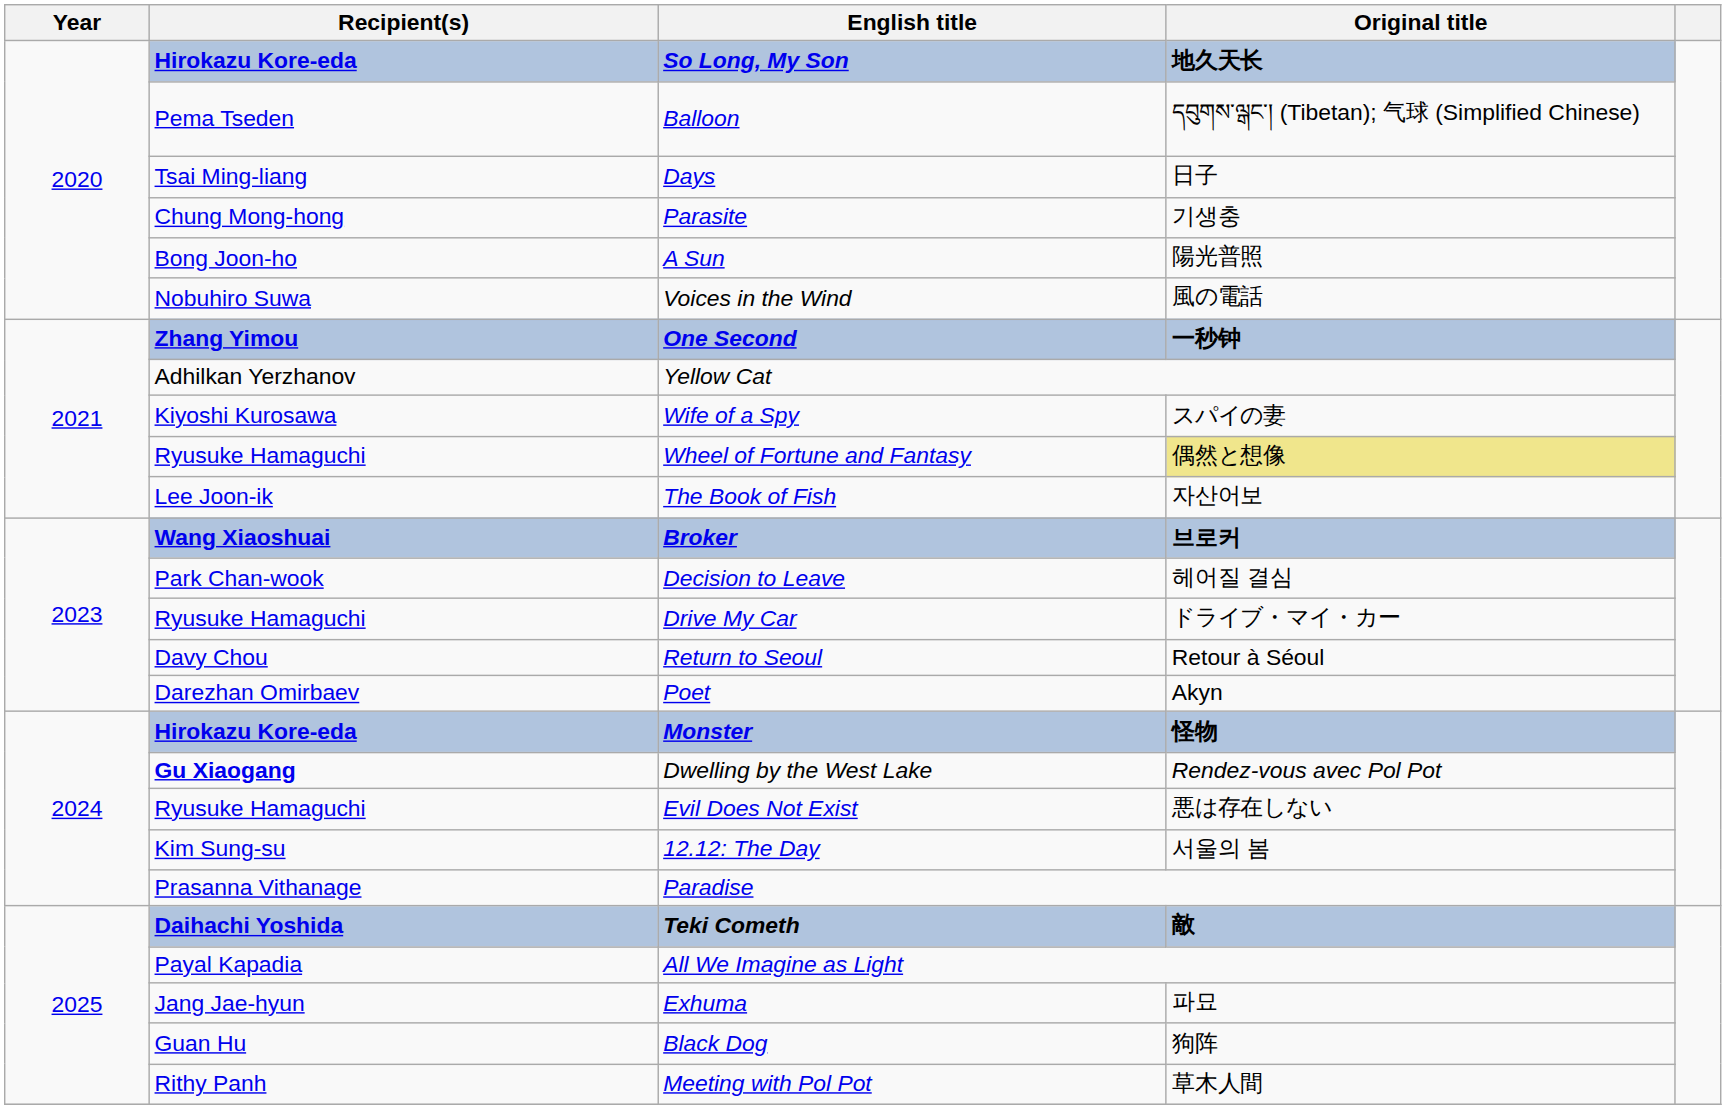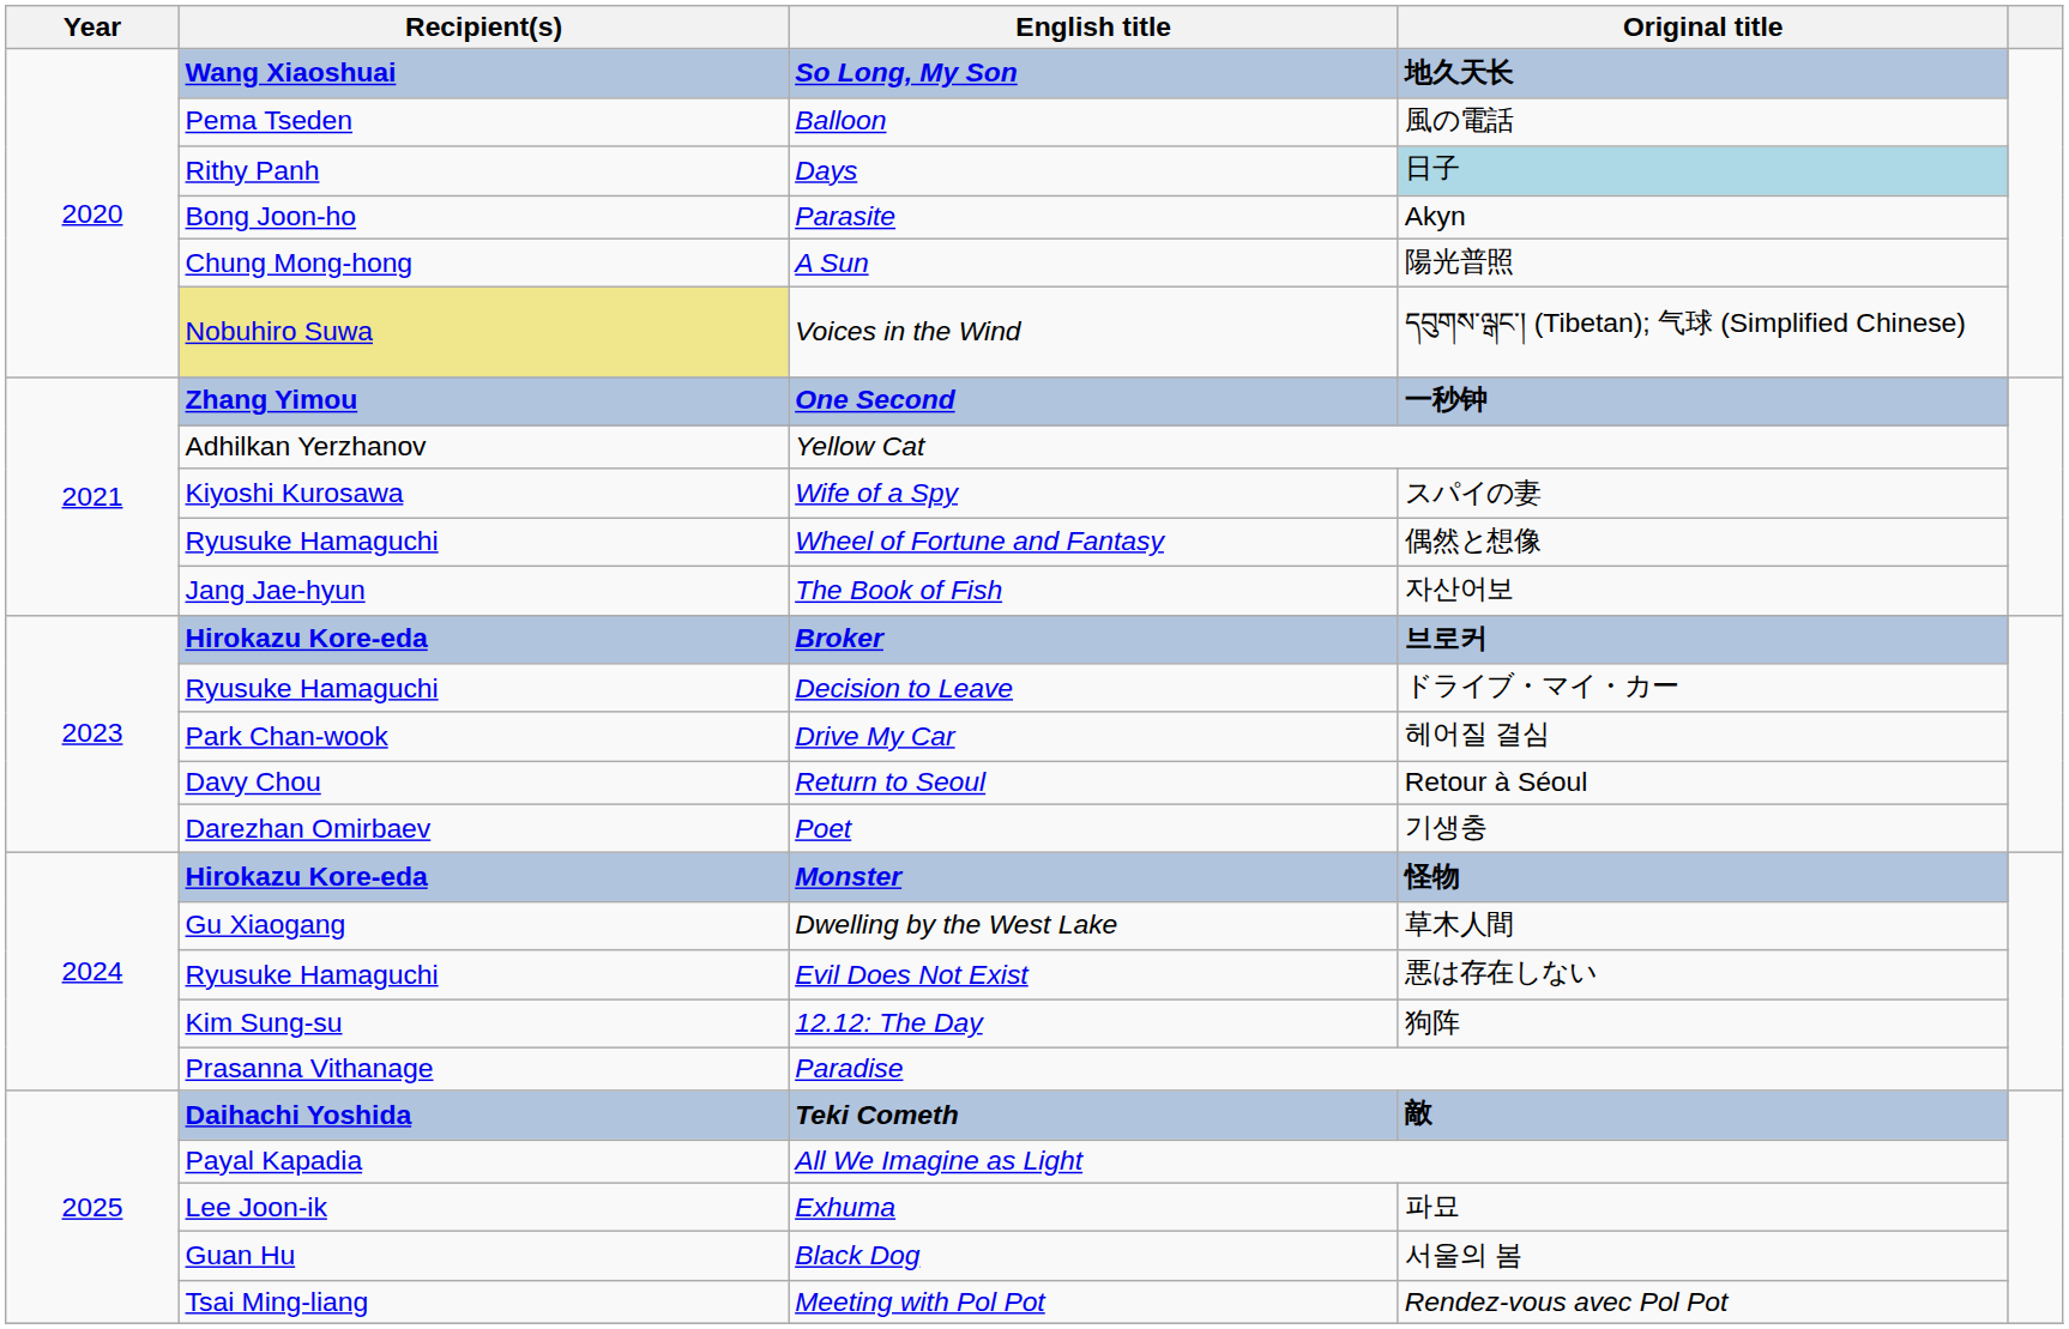 <table class="wikitable" width="95%" cellpadding="5">
 <tr>
 <th width="80">Year</th>
 <th width="300">Recipient(s)</th>
 <th width="300">English title</th>
 <th width="300">Original title</th>
 <th width="20"></th>
 </tr>
 <tr>
 <td rowspan="6" style="text-align:center;"><a href='#'>2020</a></td>
-<td style="background:#B0C4DE;"> <strong><a href='#'>Hirokazu Kore-eda</a></strong></td>
+<td style="background:#B0C4DE;"> <strong><a href='#'>Wang Xiaoshuai</a></strong></td>
 <td style="background:#B0C4DE;"><strong><em><a href='#'>So Long, My Son</a></em></strong></td>
 <td style="background:#B0C4DE;"><strong>地久天长</strong></td>
 <td rowspan="6"><br></td>
 </tr>
 <tr>
 <td> <a href='#'>Pema Tseden</a></td>
 <td><em><a href='#'>Balloon</a></em></td>
-<td>དབུགས་ལྒང་། (Tibetan); 气球 (Simplified Chinese)</td>
+<td>風の電話</td>
 </tr>
 <tr>
-<td> <a href='#'>Tsai Ming-liang</a></td>
+<td> <a href='#'>Rithy Panh</a></td>
 <td><em><a href='#'>Days</a></em></td>
-<td>日子</td>
+<td style="background: lightblue;">日子</td>
+</tr>
+<tr>
+<td> <a href='#'>Bong Joon-ho</a></td>
+<td><em><a href='#'>Parasite</a></em></td>
+<td>Akyn</td>
 </tr>
 <tr>
 <td> <a href='#'>Chung Mong-hong</a></td>
-<td><em><a href='#'>Parasite</a></em></td>
-<td>기생충</td>
-</tr>
-<tr>
-<td> <a href='#'>Bong Joon-ho</a></td>
 <td><em><a href='#'>A Sun</a></em></td>
 <td>陽光普照</td>
 </tr>
 <tr>
-<td> <a href='#'>Nobuhiro Suwa</a></td>
+<td style="background: khaki;"> <a href='#'>Nobuhiro Suwa</a></td>
 <td><em>Voices in the Wind</em></td>
-<td>風の電話</td>
+<td>དབུགས་ལྒང་། (Tibetan); 气球 (Simplified Chinese)</td>
 </tr>
 <tr>
 <td rowspan="5" style="text-align:center;"><a href='#'>2021</a></td>
 <td style="background:#B0C4DE;"> <strong><a href='#'>Zhang Yimou</a></strong></td>
 <td style="background:#B0C4DE;"><strong><em><a href='#'>One Second</a></em></strong></td>
 <td style="background:#B0C4DE;"><strong>一秒钟</strong></td>
 <td rowspan="5"><br></td>
 </tr>
 <tr>
 <td> Adhilkan Yerzhanov</td>
 <td colspan="2"><em>Yellow Cat</em></td>
 </tr>
 <tr>
 <td> <a href='#'>Kiyoshi Kurosawa</a></td>
 <td><em><a href='#'>Wife of a Spy</a></em></td>
 <td>スパイの妻</td>
 </tr>
 <tr>
 <td> <a href='#'>Ryusuke Hamaguchi</a></td>
 <td><em><a href='#'>Wheel of Fortune and Fantasy</a></em></td>
-<td style="background: khaki;">偶然と想像</td>
+<td>偶然と想像</td>
 </tr>
 <tr>
-<td> <a href='#'>Lee Joon-ik</a></td>
+<td> <a href='#'>Jang Jae-hyun</a></td>
 <td><em><a href='#'>The Book of Fish</a></em></td>
 <td>자산어보</td>
 </tr>
 <tr>
 <td rowspan="5" style="text-align:center;"><a href='#'>2023</a></td>
-<td style="background:#B0C4DE;"> <strong><a href='#'>Wang Xiaoshuai</a></strong></td>
+<td style="background:#B0C4DE;"> <strong><a href='#'>Hirokazu Kore-eda</a></strong></td>
 <td style="background:#B0C4DE;"><strong><em><a href='#'>Broker</a></em></strong></td>
 <td style="background:#B0C4DE;"><strong>브로커</strong></td>
 <td rowspan="5"><br></td>
 </tr>
 <tr>
-<td> <a href='#'>Park Chan-wook</a></td>
+<td> <a href='#'>Ryusuke Hamaguchi</a></td>
 <td><em><a href='#'>Decision to Leave</a></em></td>
-<td>헤어질 결심</td>
+<td>ドライブ・マイ・カー</td>
 </tr>
 <tr>
-<td> <a href='#'>Ryusuke Hamaguchi</a></td>
+<td> <a href='#'>Park Chan-wook</a></td>
 <td><em><a href='#'>Drive My Car</a></em></td>
-<td>ドライブ・マイ・カー</td>
+<td>헤어질 결심</td>
 </tr>
 <tr>
 <td> <a href='#'>Davy Chou</a></td>
 <td><em><a href='#'>Return to Seoul</a></em></td>
 <td>Retour à Séoul</td>
 </tr>
 <tr>
 <td> <a href='#'>Darezhan Omirbaev</a></td>
 <td><em><a href='#'>Poet</a></em></td>
-<td>Akyn</td>
+<td>기생충</td>
 </tr>
 <tr>
 <td rowspan="5" style="text-align:center;"><a href='#'>2024</a></td>
 <td style="background:#B0C4DE;"> <strong><a href='#'>Hirokazu Kore-eda</a></strong></td>
 <td style="background:#B0C4DE;"><strong><em><a href='#'>Monster</a></em></strong></td>
 <td style="background:#B0C4DE;"><strong>怪物</strong></td>
 <td rowspan="5"></td>
 </tr>
 <tr>
-<td><strong> <a href='#'>Gu Xiaogang</a></strong></td>
+<td> <a href='#'>Gu Xiaogang</a></td>
 <td><em>Dwelling by the West Lake</em></td>
-<td><em>Rendez-vous avec Pol Pot</em></td>
+<td>草木人間</td>
 </tr>
 <tr>
 <td> <a href='#'>Ryusuke Hamaguchi</a></td>
 <td><em><a href='#'>Evil Does Not Exist</a></em></td>
 <td>悪は存在しない</td>
 </tr>
 <tr>
 <td> <a href='#'>Kim Sung-su</a></td>
 <td><em><a href='#'>12.12: The Day</a></em></td>
-<td>서울의 봄</td>
+<td>狗阵</td>
 </tr>
 <tr>
 <td> <a href='#'>Prasanna Vithanage</a></td>
 <td colspan="2"><em><a href='#'>Paradise</a></em></td>
 </tr>
 <tr>
 <td rowspan="5" style="text-align:center;"><a href='#'>2025</a></td>
 <td style="background:#B0C4DE;"> <strong><a href='#'>Daihachi Yoshida</a></strong></td>
 <td style="background:#B0C4DE;"><strong><em>Teki Cometh</em></strong></td>
 <td style="background:#B0C4DE;"><strong>敵</strong></td>
 <td rowspan="5"></td>
 </tr>
 <tr>
 <td> <a href='#'>Payal Kapadia</a></td>
 <td colspan="2"><em><a href='#'>All We Imagine as Light</a></em></td>
 </tr>
 <tr>
-<td> <a href='#'>Jang Jae-hyun</a></td>
+<td> <a href='#'>Lee Joon-ik</a></td>
 <td><em><a href='#'>Exhuma</a></em></td>
 <td>파묘</td>
 </tr>
 <tr>
 <td> <a href='#'>Guan Hu</a></td>
 <td><em><a href='#'>Black Dog</a></em></td>
-<td>狗阵</td>
+<td>서울의 봄</td>
 </tr>
 <tr>
-<td> <a href='#'>Rithy Panh</a></td>
+<td> <a href='#'>Tsai Ming-liang</a></td>
 <td><em><a href='#'>Meeting with Pol Pot</a></em></td>
-<td>草木人間</td>
+<td><em>Rendez-vous avec Pol Pot</em></td>
 </tr>
 <tr>
 </tr>
 </table>
